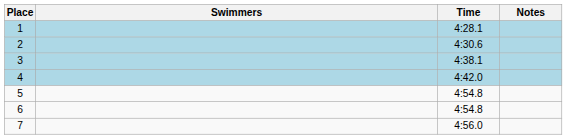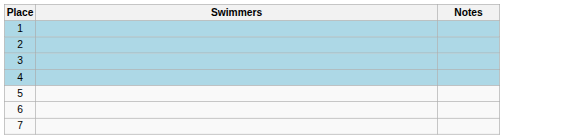 <table class=wikitable style="text-align:center">
 <tr>
 <th>Place</th>
 <th width=620>Swimmers</th>
-<th width=90>Time</th>
 <th width=90>Notes</th>
 </tr>
 <tr bgcolor=lightblue>
 <td>1</td>
 <td align=left></td>
-<td>4:28.1</td>
 <td></td>
 </tr>
 <tr bgcolor=lightblue>
 <td>2</td>
 <td align=left></td>
-<td>4:30.6</td>
 <td></td>
 </tr>
 <tr bgcolor=lightblue>
 <td>3</td>
 <td align=left></td>
-<td>4:38.1</td>
 <td></td>
 </tr>
 <tr bgcolor=lightblue>
 <td>4</td>
 <td align=left></td>
-<td>4:42.0</td>
 <td></td>
 </tr>
 <tr>
 <td>5</td>
 <td align=left></td>
-<td>4:54.8</td>
 <td></td>
 </tr>
 <tr>
 <td>6</td>
 <td align=left></td>
-<td>4:54.8</td>
 <td></td>
 </tr>
 <tr>
 <td>7</td>
 <td align=left></td>
-<td>4:56.0</td>
 <td></td>
 </tr>
 </table>
